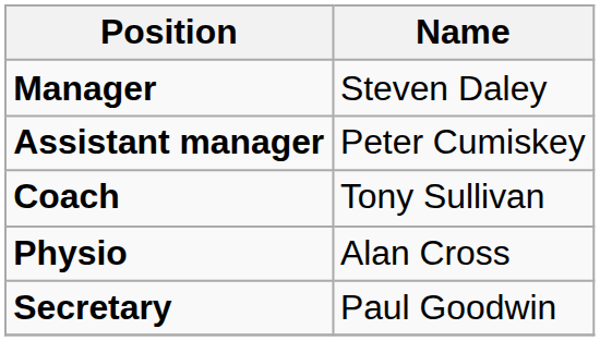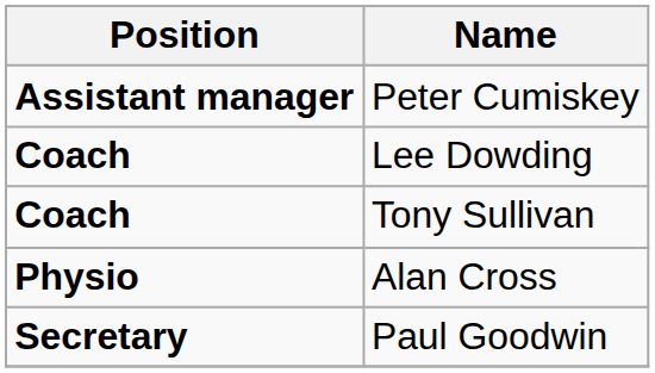 <table class="wikitable">
 <tr>
 <th>Position</th>
 <th>Name</th>
 </tr>
 <tr>
-<td><strong>Manager</strong></td>
-<td>  Steven Daley</td>
+<td><strong>Assistant manager</strong></td>
+<td>  Peter Cumiskey</td>
 </tr>
 <tr>
-<td><strong>Assistant manager</strong></td>
-<td>  Peter Cumiskey</td>
+<td><strong>Coach</strong></td>
+<td> Lee Dowding</td>
 </tr>
 <tr>
 <td><strong>Coach</strong></td>
 <td> Tony Sullivan</td>
 </tr>
 <tr>
 <td><strong>Physio</strong></td>
 <td>  Alan Cross</td>
 </tr>
 <tr>
 <td><strong>Secretary</strong></td>
 <td>  Paul Goodwin</td>
 </tr>
 <tr>
 </tr>
 </table>
